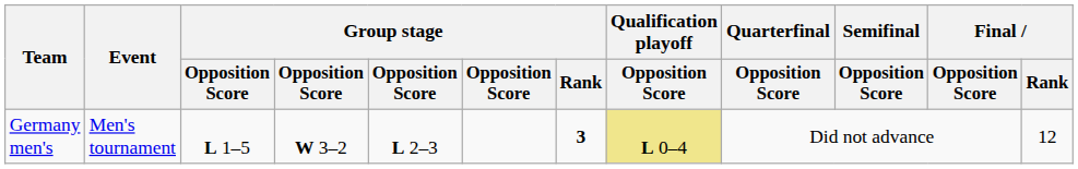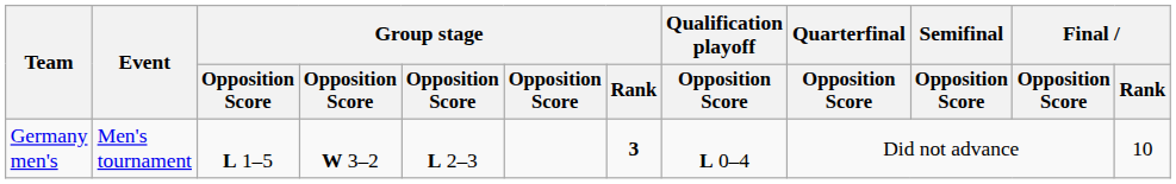 <table class="wikitable" style="font-size:90%">
 <tr>
 <th rowspan=2>Team</th>
 <th rowspan=2>Event</th>
 <th colspan=5>Group stage</th>
 <th>Qualification<br>playoff</th>
 <th>Quarterfinal</th>
 <th>Semifinal</th>
 <th colspan=2>Final / </th>
 </tr>
 <tr style="font-size:95%">
 <th>Opposition<br>Score</th>
 <th>Opposition<br>Score</th>
 <th>Opposition<br>Score</th>
 <th>Opposition<br>Score</th>
 <th>Rank</th>
 <th>Opposition<br>Score</th>
 <th>Opposition<br>Score</th>
 <th>Opposition<br>Score</th>
 <th>Opposition<br>Score</th>
 <th>Rank</th>
 </tr>
 <tr align=center>
 <td align=left><a href='#'>Germany men's</a></td>
 <td align=left><a href='#'>Men's tournament</a></td>
 <td><br><strong>L</strong> 1–5</td>
 <td><br><strong>W</strong> 3–2</td>
 <td><br><strong>L</strong> 2–3</td>
 <td></td>
 <td><strong>3</strong></td>
-<td style="background: khaki;"><br><strong>L</strong> 0–4</td>
+<td><br><strong>L</strong> 0–4</td>
 <td colspan=3>Did not advance</td>
-<td>12</td>
+<td>10</td>
 </tr>
 </table>
